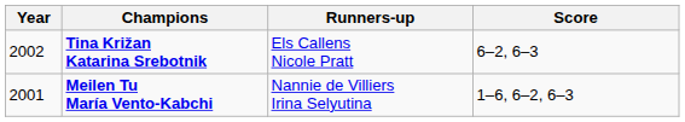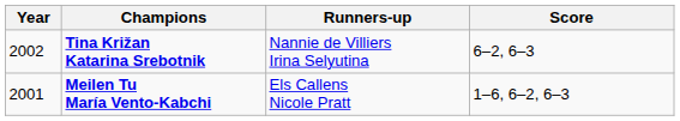 <table class="wikitable">
 <tr>
 <th width="50">Year</th>
 <th width="200">Champions</th>
 <th width="200">Runners-up</th>
 <th width="200">Score</th>
 </tr>
 <tr>
 <td>2002</td>
 <td> <strong><a href='#'>Tina Križan</a></strong> <br>  <strong><a href='#'>Katarina Srebotnik</a></strong></td>
-<td> <a href='#'>Els Callens</a> <br>  <a href='#'>Nicole Pratt</a></td>
+<td> <a href='#'>Nannie de Villiers</a> <br>  <a href='#'>Irina Selyutina</a></td>
 <td>6–2, 6–3</td>
 </tr>
 <tr>
 <td>2001</td>
 <td> <strong><a href='#'>Meilen Tu</a></strong> <br>  <strong><a href='#'>María Vento-Kabchi</a></strong></td>
-<td> <a href='#'>Nannie de Villiers</a> <br>  <a href='#'>Irina Selyutina</a></td>
+<td> <a href='#'>Els Callens</a> <br>  <a href='#'>Nicole Pratt</a></td>
 <td>1–6, 6–2, 6–3</td>
 </tr>
 </table>
